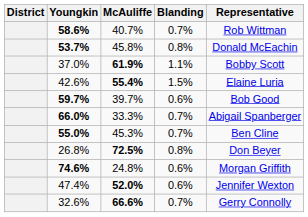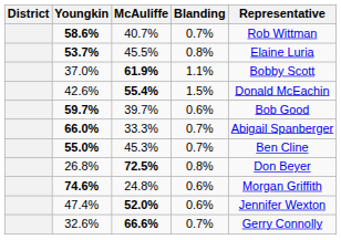 <table class="wikitable sortable">
 <tr>
 <th>District</th>
 <th>Youngkin</th>
 <th>McAuliffe</th>
 <th>Blanding</th>
 <th>Representative</th>
 </tr>
 <tr align=center>
 <th></th>
 <td><strong>58.6%</strong></td>
 <td>40.7%</td>
 <td>0.7%</td>
 <td><a href='#'>Rob Wittman</a></td>
 </tr>
 <tr align=center>
 <th></th>
 <td><strong>53.7%</strong></td>
-<td>45.8%</td>
+<td>45.5%</td>
 <td>0.8%</td>
-<td><a href='#'>Donald McEachin</a></td>
+<td><a href='#'>Elaine Luria</a></td>
 </tr>
 <tr align=center>
 <th></th>
 <td>37.0%</td>
 <td><strong>61.9%</strong></td>
 <td>1.1%</td>
 <td><a href='#'>Bobby Scott</a></td>
 </tr>
 <tr align=center>
 <th></th>
 <td>42.6%</td>
 <td><strong>55.4%</strong></td>
 <td>1.5%</td>
-<td><a href='#'>Elaine Luria</a></td>
+<td><a href='#'>Donald McEachin</a></td>
 </tr>
 <tr align=center>
 <th></th>
 <td><strong>59.7%</strong></td>
 <td>39.7%</td>
 <td>0.6%</td>
 <td><a href='#'>Bob Good</a></td>
 </tr>
 <tr align=center>
 <th></th>
 <td><strong>66.0%</strong></td>
 <td>33.3%</td>
 <td>0.7%</td>
 <td><a href='#'>Abigail Spanberger</a></td>
 </tr>
 <tr align=center>
 <th></th>
 <td><strong>55.0%</strong></td>
 <td>45.3%</td>
 <td>0.7%</td>
 <td><a href='#'>Ben Cline</a></td>
 </tr>
 <tr align=center>
 <th></th>
 <td>26.8%</td>
 <td><strong>72.5%</strong></td>
 <td>0.8%</td>
 <td><a href='#'>Don Beyer</a></td>
 </tr>
 <tr align=center>
 <th></th>
 <td><strong>74.6%</strong></td>
 <td>24.8%</td>
 <td>0.6%</td>
 <td><a href='#'>Morgan Griffith</a></td>
 </tr>
 <tr align=center>
 <th></th>
 <td>47.4%</td>
 <td><strong>52.0%</strong></td>
 <td>0.6%</td>
 <td><a href='#'>Jennifer Wexton</a></td>
 </tr>
 <tr align=center>
 <th></th>
 <td>32.6%</td>
 <td><strong>66.6%</strong></td>
 <td>0.7%</td>
 <td><a href='#'>Gerry Connolly</a></td>
 </tr>
 </table>
